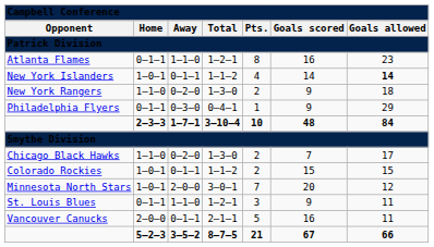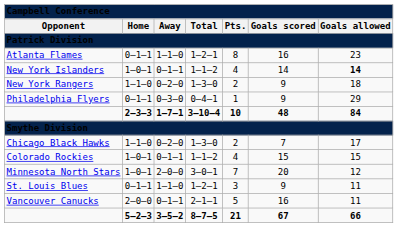 <table class="wikitable" style="font-size: 95%; text-align: center">
 <tr>
 <td colspan="7" style="text-align:left; background:#03224c"><span> <strong>Campbell Conference</strong> </span></td>
 </tr>
 <tr>
 <th>Opponent</th>
 <th>Home</th>
 <th>Away</th>
 <th>Total</th>
 <th>Pts.</th>
 <th>Goals scored</th>
 <th>Goals allowed</th>
 </tr>
 <tr>
 <td colspan="7" style="text-align:left; background:#03224c"><span> <strong>Patrick Division</strong> </span></td>
 </tr>
 <tr>
 <td style="text-align:left"><a href='#'>Atlanta Flames</a></td>
 <td>0–1–1</td>
 <td>1–1–0</td>
 <td>1–2–1</td>
 <td>8</td>
 <td>16</td>
 <td>23</td>
 </tr>
 <tr>
 <td style="text-align:left"><a href='#'>New York Islanders</a></td>
 <td>1–0–1</td>
 <td>0–1–1</td>
 <td>1–1–2</td>
 <td>4</td>
 <td>14</td>
 <td><strong>14</strong></td>
 </tr>
 <tr>
 <td style="text-align:left"><a href='#'>New York Rangers</a></td>
 <td>1–1–0</td>
 <td>0–2–0</td>
 <td>1–3–0</td>
 <td>2</td>
 <td>9</td>
 <td>18</td>
 </tr>
 <tr>
 <td style="text-align:left"><a href='#'>Philadelphia Flyers</a></td>
 <td>0–1–1</td>
 <td>0–3–0</td>
 <td>0–4–1</td>
 <td>1</td>
 <td>9</td>
 <td>29</td>
 </tr>
 <tr style="font-weight:bold">
 <td></td>
 <td>2–3–3</td>
 <td>1–7–1</td>
 <td>3–10–4</td>
 <td>10</td>
 <td>48</td>
 <td>84</td>
 </tr>
 <tr>
 <td colspan="7" style="text-align:left; background:#03224c"><span> <strong>Smythe Division</strong> </span></td>
 </tr>
 <tr>
 <td style="text-align:left"><a href='#'>Chicago Black Hawks</a></td>
 <td>1–1–0</td>
 <td>0–2–0</td>
 <td>1–3–0</td>
 <td>2</td>
 <td>7</td>
 <td>17</td>
 </tr>
 <tr>
 <td style="text-align:left"><a href='#'>Colorado Rockies</a></td>
 <td>1–0–1</td>
 <td>0–1–1</td>
 <td>1–1–2</td>
-<td>2</td>
+<td>4</td>
 <td>15</td>
 <td>15</td>
 </tr>
 <tr>
 <td style="text-align:left"><a href='#'>Minnesota North Stars</a></td>
 <td>1–0–1</td>
 <td>2–0–0</td>
 <td>3–0–1</td>
 <td>7</td>
 <td>20</td>
 <td>12</td>
 </tr>
 <tr>
 <td style="text-align:left"><a href='#'>St. Louis Blues</a></td>
 <td>0–1–1</td>
 <td>1–1–0</td>
 <td>1–2–1</td>
 <td>3</td>
 <td>9</td>
 <td>11</td>
 </tr>
 <tr>
 <td style="text-align:left"><a href='#'>Vancouver Canucks</a></td>
 <td>2–0–0</td>
 <td>0–1–1</td>
 <td>2–1–1</td>
 <td>5</td>
 <td>16</td>
 <td>11</td>
 </tr>
 <tr style="font-weight:bold">
 <td></td>
 <td>5–2–3</td>
 <td>3–5–2</td>
 <td>8–7–5</td>
 <td>21</td>
 <td>67</td>
 <td>66</td>
 </tr>
 </table>
